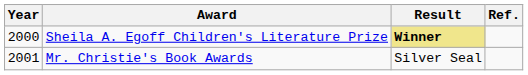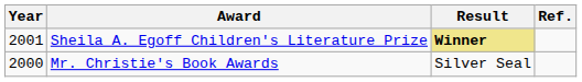 <table class="wikitable">
 <tr>
 <th>Year</th>
 <th>Award</th>
 <th>Result</th>
 <th>Ref.</th>
 </tr>
 <tr>
-<td rowspan="1">2000</td>
+<td rowspan="1">2001</td>
 <td><a href='#'>Sheila A. Egoff Children's Literature Prize</a></td>
 <td style="background: khaki;"><strong>Winner</strong></td>
 <td></td>
 </tr>
 <tr>
-<td>2001</td>
+<td>2000</td>
 <td><a href='#'>Mr. Christie's Book Awards</a></td>
 <td>Silver Seal</td>
 <td></td>
 </tr>
 </table>
